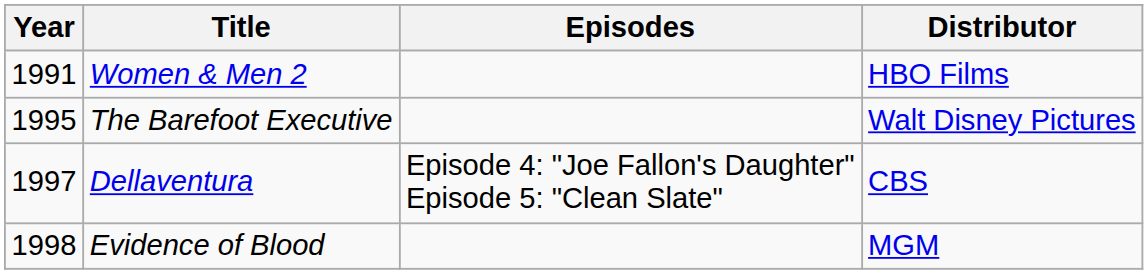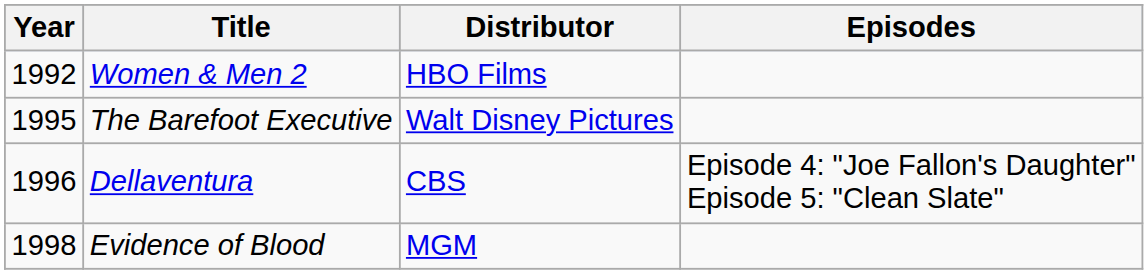 <table class="wikitable">
 <tr style="background:#b0c4de; text-align:center;">
 <th>Year</th>
 <th>Title</th>
+<th>Distributor</th>
 <th>Episodes</th>
-<th>Distributor</th>
 </tr>
 <tr>
-<td>1991</td>
+<td>1992</td>
 <td><em><a href='#'>Women & Men 2</a></em></td>
+<td><a href='#'>HBO Films</a></td>
 <td></td>
-<td><a href='#'>HBO Films</a></td>
 </tr>
 <tr>
 <td>1995</td>
 <td><em>The Barefoot Executive</em></td>
+<td><a href='#'>Walt Disney Pictures</a></td>
 <td></td>
-<td><a href='#'>Walt Disney Pictures</a></td>
 </tr>
 <tr>
-<td>1997</td>
+<td>1996</td>
 <td><em><a href='#'>Dellaventura</a></em></td>
+<td><a href='#'>CBS</a></td>
 <td>Episode 4: "Joe Fallon's Daughter"<br>Episode 5: "Clean Slate"</td>
-<td><a href='#'>CBS</a></td>
 </tr>
 <tr>
 <td>1998</td>
 <td><em>Evidence of Blood</em></td>
+<td><a href='#'>MGM</a></td>
 <td></td>
-<td><a href='#'>MGM</a></td>
 </tr>
 </table>
